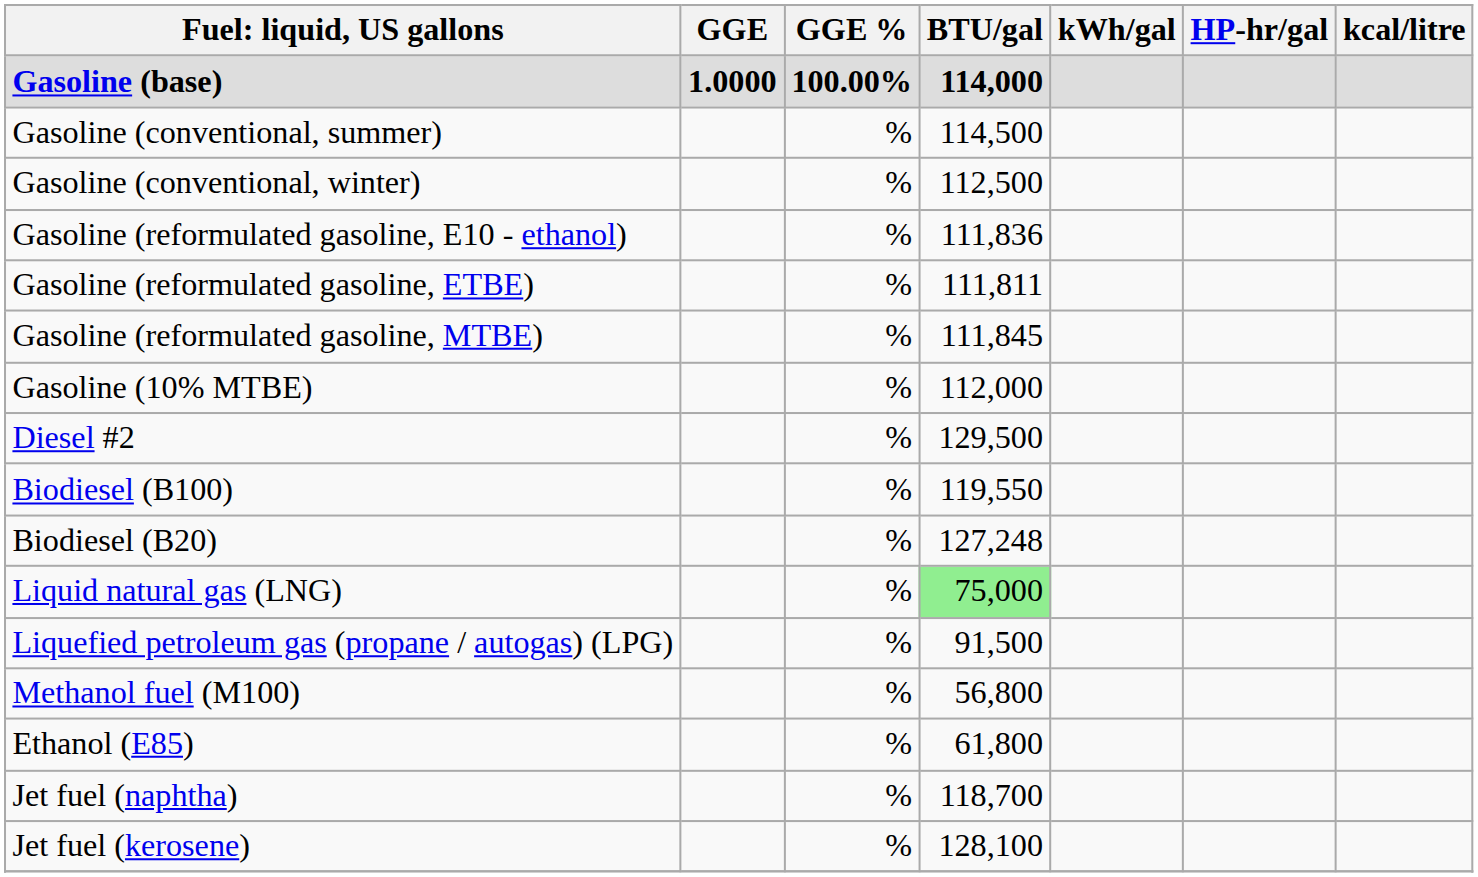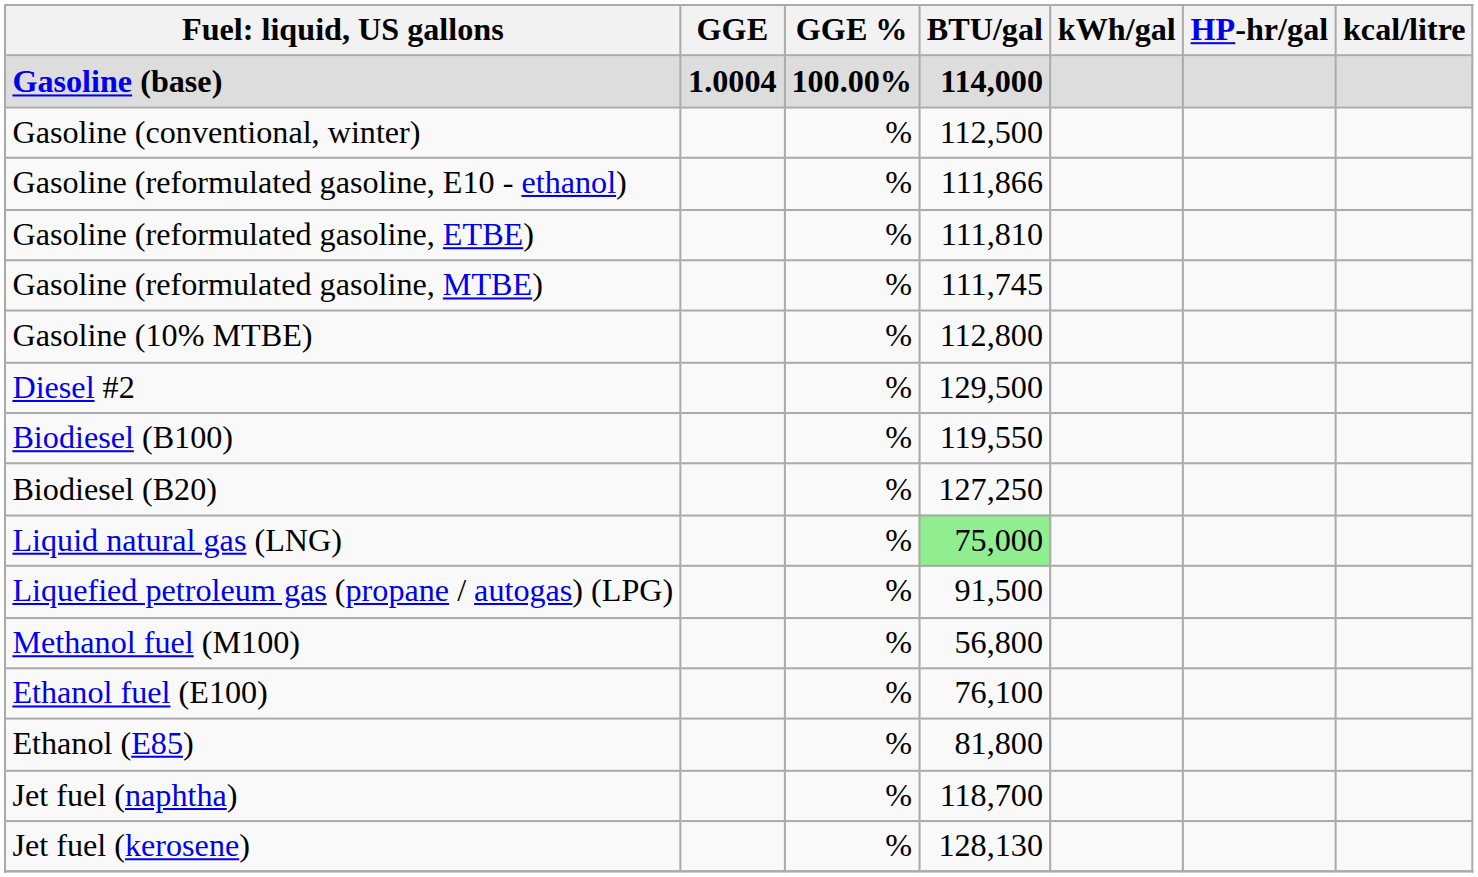 <table class="wikitable sortable" style="font-size:100%;text-align:right;">
 <tr>
 <th>Fuel: liquid, US gallons</th>
 <th>GGE</th>
 <th>GGE %</th>
 <th>BTU/gal</th>
 <th>kWh/gal</th>
 <th><a href='#'>HP</a>-hr/gal</th>
 <th>kcal/litre</th>
 </tr>
 <tr style="background:#ddd;">
 <td style="text-align:left;"><strong><a href='#'>Gasoline</a> (base)</strong></td>
-<td><strong>1.0000</strong></td>
+<td><strong>1.0004</strong></td>
 <td><strong>100.00%</strong></td>
 <td><strong>114,000</strong></td>
 <td><strong></strong></td>
 <td><strong></strong></td>
 <td><strong></strong></td>
-</tr>
-<tr>
-<td style="text-align:left;">Gasoline (conventional, summer)</td>
-<td></td>
-<td>%</td>
-<td>114,500</td>
-<td></td>
-<td></td>
-<td></td>
 </tr>
 <tr>
 <td style="text-align:left;">Gasoline (conventional, winter)</td>
 <td></td>
 <td>%</td>
 <td>112,500</td>
 <td></td>
 <td></td>
 <td></td>
 </tr>
 <tr>
 <td style="text-align:left;">Gasoline (reformulated gasoline, E10 - <a href='#'>ethanol</a>)</td>
 <td></td>
 <td>%</td>
-<td>111,836</td>
+<td>111,866</td>
 <td></td>
 <td></td>
 <td></td>
 </tr>
 <tr>
 <td style="text-align:left;">Gasoline (reformulated gasoline, <a href='#'>ETBE</a>)</td>
 <td></td>
 <td>%</td>
-<td>111,811</td>
+<td>111,810</td>
 <td></td>
 <td></td>
 <td></td>
 </tr>
 <tr>
 <td style="text-align:left;">Gasoline (reformulated gasoline, <a href='#'>MTBE</a>)</td>
 <td></td>
 <td>%</td>
-<td>111,845</td>
+<td>111,745</td>
 <td></td>
 <td></td>
 <td></td>
 </tr>
 <tr>
 <td style="text-align:left;">Gasoline (10% MTBE)</td>
 <td></td>
 <td>%</td>
-<td>112,000</td>
+<td>112,800</td>
 <td></td>
 <td></td>
 <td></td>
 </tr>
 <tr>
 <td style="text-align:left;"><a href='#'>Diesel</a> #2</td>
 <td></td>
 <td>%</td>
 <td>129,500</td>
 <td></td>
 <td></td>
 <td></td>
 </tr>
 <tr>
 <td style="text-align:left;"><a href='#'>Biodiesel</a> (B100)</td>
 <td></td>
 <td>%</td>
 <td>119,550</td>
 <td></td>
 <td></td>
 <td></td>
 </tr>
 <tr>
 <td style="text-align:left;">Biodiesel (B20)</td>
 <td></td>
 <td>%</td>
-<td>127,248</td>
+<td>127,250</td>
 <td></td>
 <td></td>
 <td></td>
 </tr>
 <tr>
 <td style="text-align:left;"><a href='#'>Liquid natural gas</a> (LNG)</td>
 <td></td>
 <td>%</td>
 <td style="background: lightgreen;">75,000</td>
 <td></td>
 <td></td>
 <td></td>
 </tr>
 <tr>
 <td style="text-align:left;"><a href='#'>Liquefied petroleum gas</a> (<a href='#'>propane</a> / <a href='#'>autogas</a>) (LPG)</td>
 <td></td>
 <td>%</td>
 <td>91,500</td>
 <td></td>
 <td></td>
 <td></td>
 </tr>
 <tr>
 <td style="text-align:left;"><a href='#'>Methanol fuel</a> (M100)</td>
 <td></td>
 <td>%</td>
 <td>56,800</td>
 <td></td>
 <td></td>
 <td></td>
 </tr>
 <tr>
+<td style="text-align:left;"><a href='#'>Ethanol fuel</a> (E100)</td>
+<td></td>
+<td>%</td>
+<td>76,100</td>
+<td></td>
+<td></td>
+<td></td>
+</tr>
+<tr>
 <td style="text-align:left;">Ethanol (<a href='#'>E85</a>)</td>
 <td></td>
 <td>%</td>
-<td>61,800</td>
+<td>81,800</td>
 <td></td>
 <td></td>
 <td></td>
 </tr>
 <tr>
 <td style="text-align:left;">Jet fuel (<a href='#'>naphtha</a>)</td>
 <td></td>
 <td>%</td>
 <td>118,700</td>
 <td></td>
 <td></td>
 <td></td>
 </tr>
 <tr>
 <td style="text-align:left;">Jet fuel (<a href='#'>kerosene</a>)</td>
 <td></td>
 <td>%</td>
-<td>128,100</td>
+<td>128,130</td>
 <td></td>
 <td></td>
 <td></td>
 </tr>
 <tr>
 </tr>
 <tr>
 </tr>
 </table>
